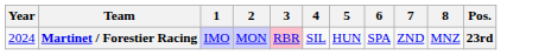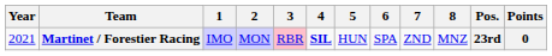 <table class="wikitable" border="1" style="text-align:center; font-size:90%;">
 <tr>
 <th>Year</th>
 <th>Team</th>
 <th>1</th>
 <th>2</th>
 <th>3</th>
 <th>4</th>
 <th>5</th>
 <th>6</th>
 <th>7</th>
 <th>8</th>
 <th>Pos.</th>
+<th>Points</th>
 </tr>
 <tr>
-<td><a href='#'>2024</a></td>
+<td><a href='#'>2021</a></td>
 <th><a href='#'>Martinet</a> / Forestier Racing</th>
 <td style="background:#CFCFFF;"><a href='#'>IMO</a><br></td>
 <td style="background:#CFCFFF;"><a href='#'>MON</a><br></td>
 <td style="background: pink;"><a href='#'>RBR</a></td>
-<td><a href='#'>SIL</a></td>
+<td><strong><a href='#'>SIL</a></strong></td>
 <td><a href='#'>HUN</a></td>
 <td><a href='#'>SPA</a></td>
 <td><a href='#'>ZND</a></td>
 <td><a href='#'>MNZ</a></td>
 <th>23rd</th>
+<th>0</th>
 </tr>
 </table>
